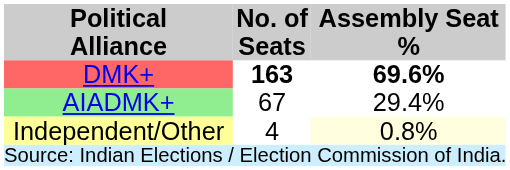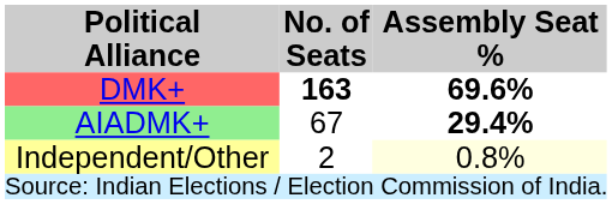 <table class="toccolours" align="top-left" cellpadding="0" cellspacing="0" style="margin-right: .5em; margin-top: .4em;font-size: 90%;">
 <tr>
 </tr>
 <tr bgcolor="#cccccc" valign="top">
 <th>Political<br>Alliance</th>
 <th>No. of<br>Seats</th>
 <th>Assembly Seat<br>%</th>
 </tr>
 <tr>
 <td align="center" bgcolor="FF6666"><a href='#'>DMK+</a></td>
 <td align="center"><strong>163</strong></td>
 <td align="center"><strong>69.6%</strong></td>
 </tr>
 <tr>
 <td align="center" bgcolor="90EE90"><a href='#'>AIADMK+</a></td>
 <td align="center">67</td>
-<td align="center">29.4%</td>
+<td align="center"><strong>29.4%</strong></td>
 </tr>
 <tr>
 <td align="center" bgcolor="ffff99">Independent/Other</td>
-<td align="center">4</td>
+<td align="center">2</td>
 <td align="center" style="background: lightyellow;">0.8%</td>
 </tr>
 <tr>
 <td style="font-size: 80%" colspan=3 bgcolor="#cceeff" align="center">Source: Indian Elections / Election Commission of India.</td>
 </tr>
 <tr>
 </tr>
 </table>
